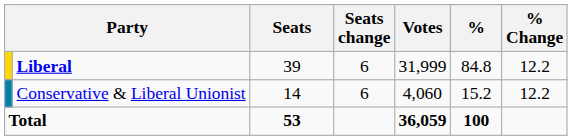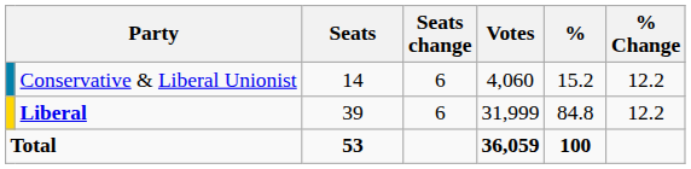 <table class="wikitable sortable">
 <tr>
 <th style="width:100px" colspan=2>Party</th>
 <th style="width:70px;">Seats</th>
 <th style="width:40px;">Seats change</th>
 <th style="width:40px;">Votes</th>
 <th style="width:40px;">%</th>
 <th style="width:40px;">% Change</th>
+</tr>
+<tr>
+<td bgcolor="#0281AA"></td>
+<td><a href='#'>Conservative</a> & <a href='#'>Liberal Unionist</a></td>
+<td align=center>14</td>
+<td align=center> 6</td>
+<td align=center>4,060</td>
+<td align=center>15.2</td>
+<td align=center> 12.2</td>
 </tr>
 <tr>
 <td bgcolor="#FFD700"></td>
 <td><strong><a href='#'>Liberal</a></strong></td>
 <td align=center>39</td>
 <td align=center> 6</td>
 <td align=center>31,999</td>
 <td align=center>84.8</td>
 <td align=center> 12.2</td>
 </tr>
 <tr>
-<td bgcolor="#0281AA"></td>
-<td><a href='#'>Conservative</a> & <a href='#'>Liberal Unionist</a></td>
-<td align=center>14</td>
-<td align=center> 6</td>
-<td align=center>4,060</td>
-<td align=center>15.2</td>
-<td align=center> 12.2</td>
-</tr>
-<tr>
 <td colspan=2><strong>Total</strong></td>
 <td align=center><strong>53</strong></td>
 <td align=center></td>
 <td align=center><strong>36,059</strong></td>
 <td align=center><strong>100</strong></td>
 <td align=center></td>
 </tr>
 </table>
